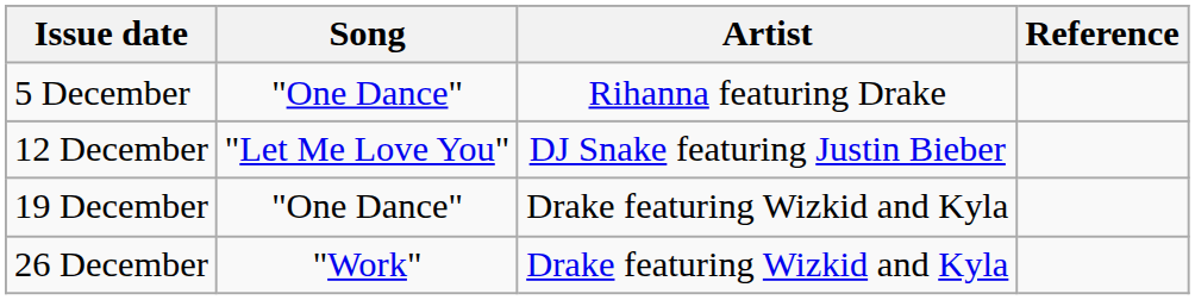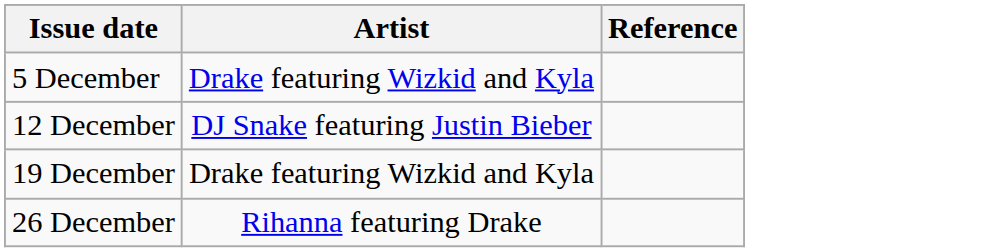 <table class="wikitable">
 <tr>
 <th>Issue date</th>
-<th>Song</th>
 <th>Artist</th>
 <th>Reference</th>
 </tr>
 <tr>
 <td>5 December</td>
-<td align="center">"<a href='#'>One Dance</a>"</td>
-<td align="center"><a href='#'>Rihanna</a> featuring Drake</td>
+<td align="center"><a href='#'>Drake</a> featuring <a href='#'>Wizkid</a> and <a href='#'>Kyla</a></td>
 <td align="center"></td>
 </tr>
 <tr>
 <td>12 December</td>
-<td align="center">"<a href='#'>Let Me Love You</a>"</td>
 <td align="center"><a href='#'>DJ Snake</a> featuring <a href='#'>Justin Bieber</a></td>
 <td align="center"></td>
 </tr>
 <tr>
 <td>19 December</td>
-<td align="center">"One Dance"</td>
 <td align="center">Drake featuring Wizkid and Kyla</td>
 <td align="center"></td>
 </tr>
 <tr>
 <td>26 December</td>
-<td align="center">"<a href='#'>Work</a>"</td>
-<td align="center"><a href='#'>Drake</a> featuring <a href='#'>Wizkid</a> and <a href='#'>Kyla</a></td>
+<td align="center"><a href='#'>Rihanna</a> featuring Drake</td>
 <td align="center"></td>
 </tr>
 </table>
